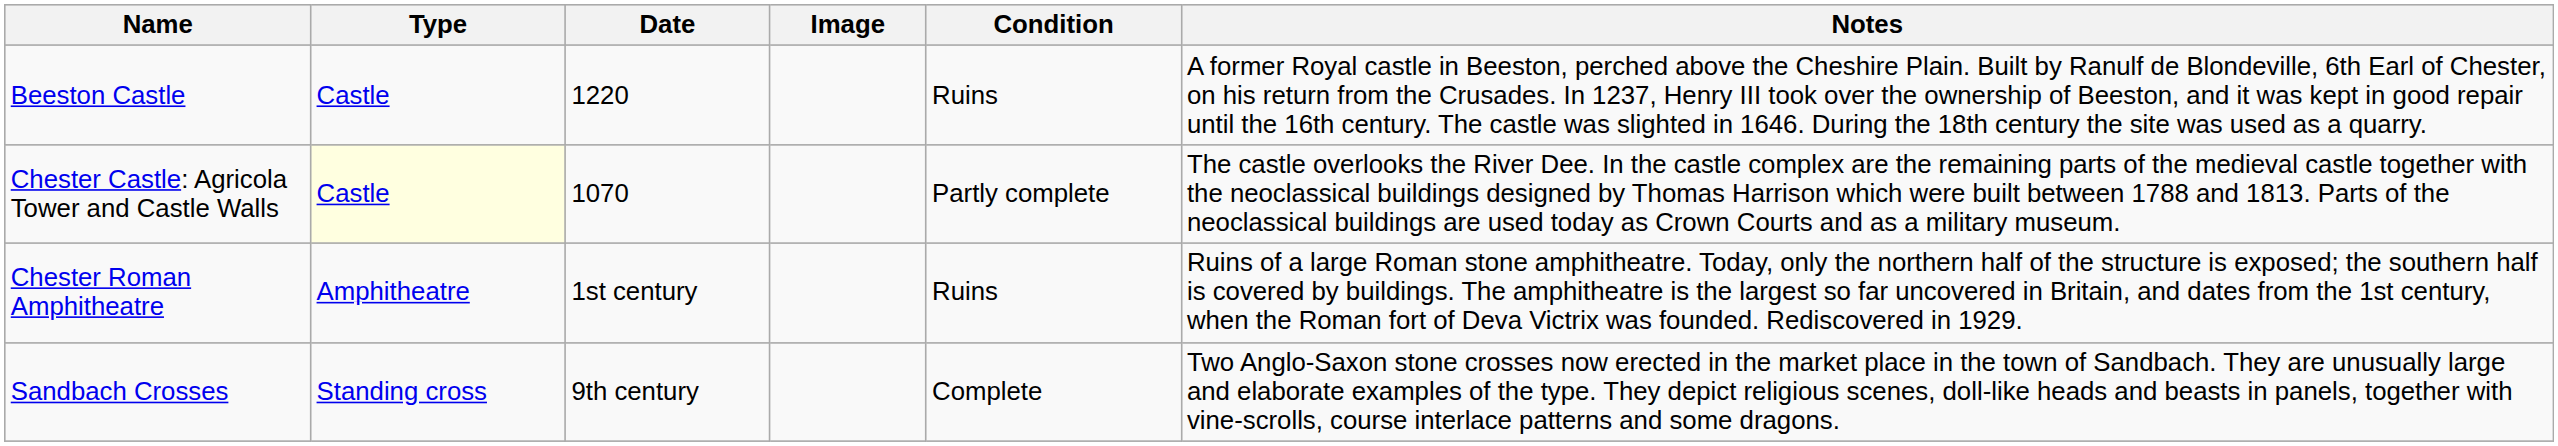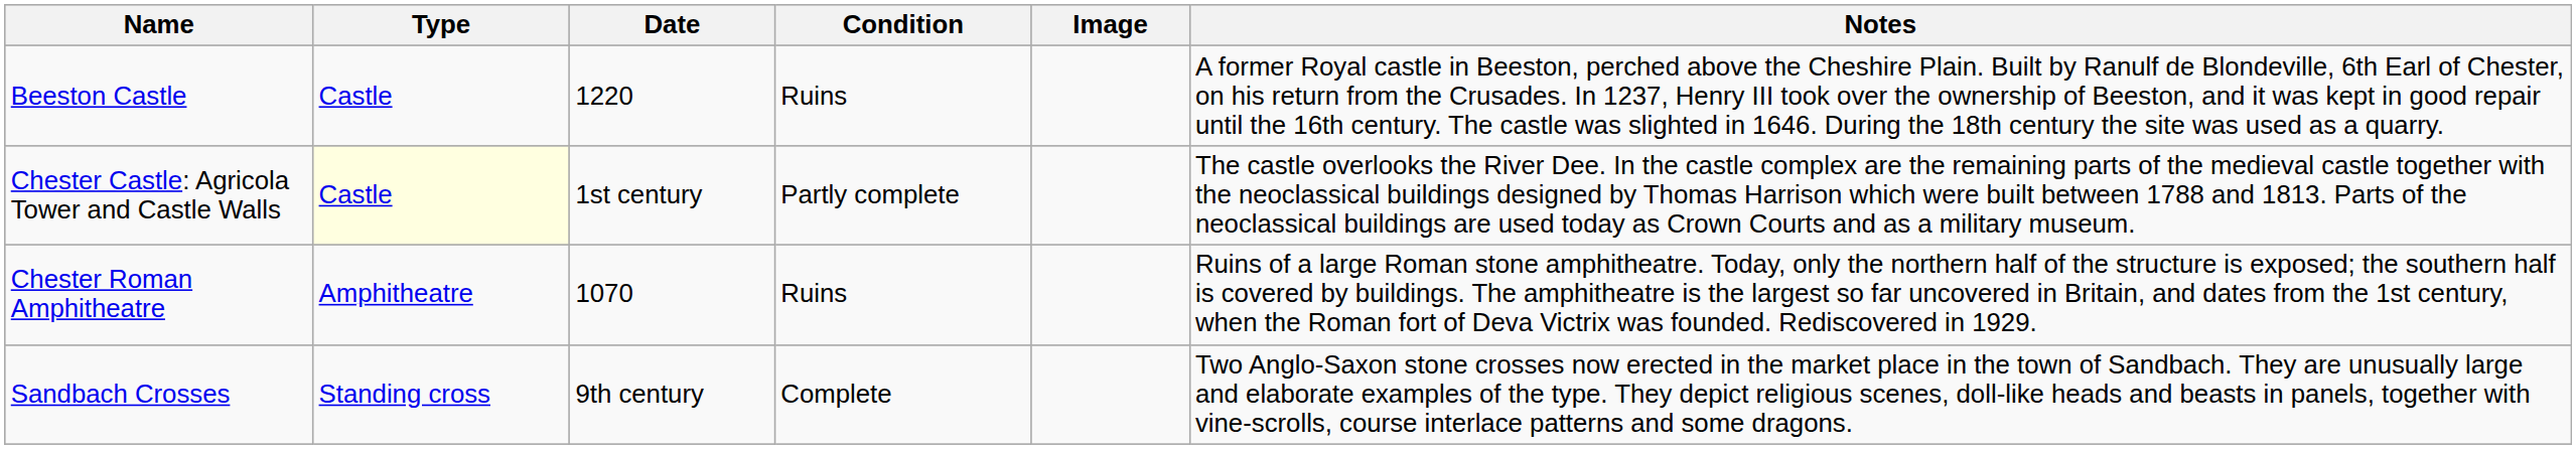 <table class="wikitable sortable" width="100%">
 <tr>
 <th width="12%">Name</th>
 <th width="10%">Type</th>
 <th width="8%">Date</th>
+<th width="10%">Condition</th>
 <th class="unsortable" width="90px">Image</th>
-<th width="10%">Condition</th>
 <th class="unsortable">Notes</th>
 </tr>
 <tr>
 <td><a href='#'>Beeston Castle</a></td>
 <td><a href='#'>Castle</a></td>
 <td>1220</td>
+<td>Ruins</td>
 <td></td>
-<td>Ruins</td>
 <td>A former Royal castle in Beeston, perched above the Cheshire Plain. Built by Ranulf de Blondeville, 6th Earl of Chester, on his return from the Crusades. In 1237, Henry III took over the ownership of Beeston, and it was kept in good repair until the 16th century. The castle was slighted in 1646. During the 18th century the site was used as a quarry.</td>
 </tr>
 <tr>
 <td><a href='#'>Chester Castle</a>: Agricola Tower and Castle Walls</td>
 <td style="background: lightyellow;"><a href='#'>Castle</a></td>
-<td>1070</td>
+<td>1st century</td>
+<td>Partly complete</td>
 <td></td>
-<td>Partly complete</td>
 <td>The castle overlooks the River Dee. In the castle complex are the remaining parts of the medieval castle together with the neoclassical buildings designed by Thomas Harrison which were built between 1788 and 1813. Parts of the neoclassical buildings are used today as Crown Courts and as a military museum.</td>
 </tr>
 <tr>
 <td><a href='#'>Chester Roman Amphitheatre</a></td>
 <td><a href='#'>Amphitheatre</a></td>
-<td>1st century</td>
+<td>1070</td>
+<td>Ruins</td>
 <td></td>
-<td>Ruins</td>
 <td>Ruins of a large Roman stone amphitheatre. Today, only the northern half of the structure is exposed; the southern half is covered by buildings. The amphitheatre is the largest so far uncovered in Britain, and dates from the 1st century, when the Roman fort of Deva Victrix was founded. Rediscovered in 1929.</td>
 </tr>
 <tr>
 <td><a href='#'>Sandbach Crosses</a></td>
 <td><a href='#'>Standing cross</a></td>
 <td>9th century</td>
+<td>Complete</td>
 <td></td>
-<td>Complete</td>
 <td>Two Anglo-Saxon stone crosses now erected in the market place in the town of Sandbach. They are unusually large and elaborate examples of the type. They depict religious scenes, doll-like heads and beasts in panels, together with vine-scrolls, course interlace patterns and some dragons.</td>
 </tr>
 </table>
